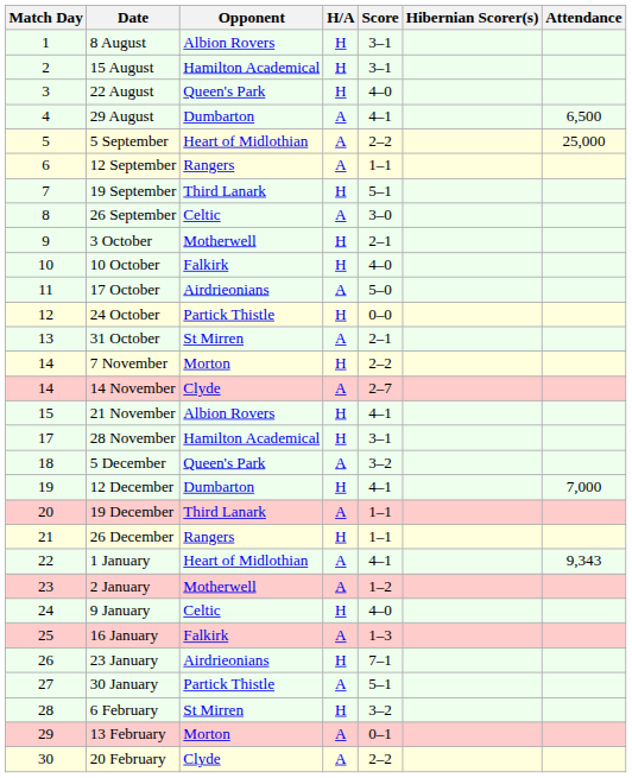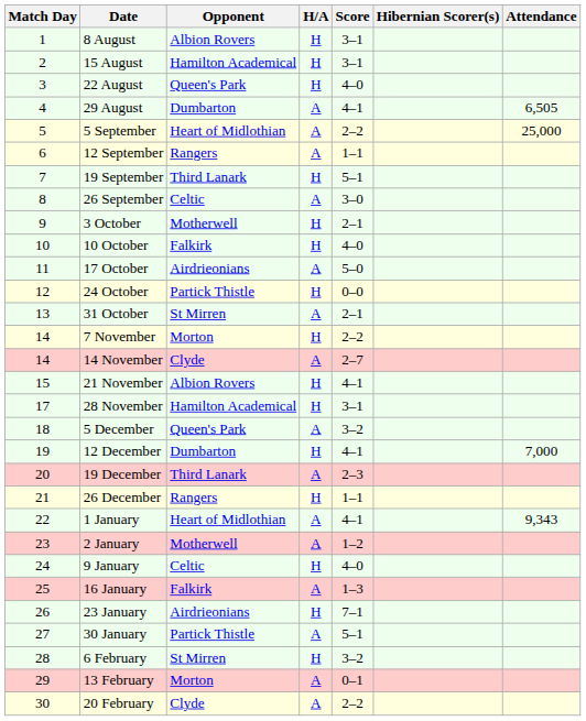 <table class="wikitable" style="text-align:center">
 <tr>
 <th>Match Day</th>
 <th>Date</th>
 <th>Opponent</th>
 <th>H/A</th>
 <th>Score</th>
 <th>Hibernian Scorer(s)</th>
 <th>Attendance</th>
 </tr>
 <tr bgcolor=#EEFFEE>
 <td>1</td>
 <td align=left>8 August</td>
 <td align=left><a href='#'>Albion Rovers</a></td>
 <td><a href='#'>H</a></td>
 <td>3–1</td>
 <td align=left></td>
 <td></td>
 </tr>
 <tr bgcolor=#EEFFEE>
 <td>2</td>
 <td align=left>15 August</td>
 <td align=left><a href='#'>Hamilton Academical</a></td>
 <td><a href='#'>H</a></td>
 <td>3–1</td>
 <td align=left></td>
 <td></td>
 </tr>
 <tr bgcolor=#EEFFEE>
 <td>3</td>
 <td align=left>22 August</td>
 <td align=left><a href='#'>Queen's Park</a></td>
 <td><a href='#'>H</a></td>
 <td>4–0</td>
 <td align=left></td>
 <td></td>
 </tr>
 <tr bgcolor=#EEFFEE>
 <td>4</td>
 <td align=left>29 August</td>
 <td align=left><a href='#'>Dumbarton</a></td>
 <td><a href='#'>A</a></td>
 <td>4–1</td>
 <td align=left></td>
-<td>6,500</td>
+<td>6,505</td>
 </tr>
 <tr bgcolor=#FFFFDD>
 <td>5</td>
 <td align=left>5 September</td>
 <td align=left><a href='#'>Heart of Midlothian</a></td>
 <td><a href='#'>A</a></td>
 <td>2–2</td>
 <td align=left></td>
 <td>25,000</td>
 </tr>
 <tr bgcolor=#FFFFDD>
 <td>6</td>
 <td align=left>12 September</td>
 <td align=left><a href='#'>Rangers</a></td>
 <td><a href='#'>A</a></td>
 <td>1–1</td>
 <td align=left></td>
 <td></td>
 </tr>
 <tr bgcolor=#EEFFEE>
 <td>7</td>
 <td align=left>19 September</td>
 <td align=left><a href='#'>Third Lanark</a></td>
 <td><a href='#'>H</a></td>
 <td>5–1</td>
 <td align=left></td>
 <td></td>
 </tr>
 <tr bgcolor=#EEFFEE>
 <td>8</td>
 <td align=left>26 September</td>
 <td align=left><a href='#'>Celtic</a></td>
 <td><a href='#'>A</a></td>
 <td>3–0</td>
 <td align=left></td>
 <td></td>
 </tr>
 <tr bgcolor=#EEFFEE>
 <td>9</td>
 <td align=left>3 October</td>
 <td align=left><a href='#'>Motherwell</a></td>
 <td><a href='#'>H</a></td>
 <td>2–1</td>
 <td align=left></td>
 <td></td>
 </tr>
 <tr bgcolor=#EEFFEE>
 <td>10</td>
 <td align=left>10 October</td>
 <td align=left><a href='#'>Falkirk</a></td>
 <td><a href='#'>H</a></td>
 <td>4–0</td>
 <td align=left></td>
 <td></td>
 </tr>
 <tr bgcolor=#EEFFEE>
 <td>11</td>
 <td align=left>17 October</td>
 <td align=left><a href='#'>Airdrieonians</a></td>
 <td><a href='#'>A</a></td>
 <td>5–0</td>
 <td align=left></td>
 <td></td>
 </tr>
 <tr bgcolor=#FFFFDD>
 <td>12</td>
 <td align=left>24 October</td>
 <td align=left><a href='#'>Partick Thistle</a></td>
 <td><a href='#'>H</a></td>
 <td>0–0</td>
 <td align=left></td>
 <td></td>
 </tr>
 <tr bgcolor=#EEFFEE>
 <td>13</td>
 <td align=left>31 October</td>
 <td align=left><a href='#'>St Mirren</a></td>
 <td><a href='#'>A</a></td>
 <td>2–1</td>
 <td align=left></td>
 <td></td>
 </tr>
 <tr bgcolor=#FFFFDD>
 <td>14</td>
 <td align=left>7 November</td>
 <td align=left><a href='#'>Morton</a></td>
 <td><a href='#'>H</a></td>
 <td>2–2</td>
 <td align=left></td>
 <td></td>
 </tr>
 <tr bgcolor=#FFCCCC>
 <td>14</td>
 <td align=left>14 November</td>
 <td align=left><a href='#'>Clyde</a></td>
 <td><a href='#'>A</a></td>
 <td>2–7</td>
 <td align=left></td>
 <td></td>
 </tr>
 <tr bgcolor=#EEFFEE>
 <td>15</td>
 <td align=left>21 November</td>
 <td align=left><a href='#'>Albion Rovers</a></td>
 <td><a href='#'>H</a></td>
 <td>4–1</td>
 <td align=left></td>
 <td></td>
 </tr>
 <tr bgcolor=#EEFFEE>
 <td>17</td>
 <td align=left>28 November</td>
 <td align=left><a href='#'>Hamilton Academical</a></td>
 <td><a href='#'>H</a></td>
 <td>3–1</td>
 <td align=left></td>
 <td></td>
 </tr>
 <tr bgcolor=#EEFFEE>
 <td>18</td>
 <td align=left>5 December</td>
 <td align=left><a href='#'>Queen's Park</a></td>
 <td><a href='#'>A</a></td>
 <td>3–2</td>
 <td align=left></td>
 <td></td>
 </tr>
 <tr bgcolor=#EEFFEE>
 <td>19</td>
 <td align=left>12 December</td>
 <td align=left><a href='#'>Dumbarton</a></td>
 <td><a href='#'>H</a></td>
 <td>4–1</td>
 <td align=left></td>
 <td>7,000</td>
 </tr>
 <tr bgcolor=#FFCCCC>
 <td>20</td>
 <td align=left>19 December</td>
 <td align=left><a href='#'>Third Lanark</a></td>
 <td><a href='#'>A</a></td>
-<td>1–1</td>
+<td>2–3</td>
 <td align=left></td>
 <td></td>
 </tr>
 <tr bgcolor=#FFFFDD>
 <td>21</td>
 <td align=left>26 December</td>
 <td align=left><a href='#'>Rangers</a></td>
 <td><a href='#'>H</a></td>
 <td>1–1</td>
 <td align=left></td>
 <td></td>
 </tr>
 <tr bgcolor=#EEFFEE>
 <td>22</td>
 <td align=left>1 January</td>
 <td align=left><a href='#'>Heart of Midlothian</a></td>
 <td><a href='#'>A</a></td>
 <td>4–1</td>
 <td align=left></td>
 <td>9,343</td>
 </tr>
 <tr bgcolor=#FFCCCC>
 <td>23</td>
 <td align=left>2 January</td>
 <td align=left><a href='#'>Motherwell</a></td>
 <td><a href='#'>A</a></td>
 <td>1–2</td>
 <td align=left></td>
 <td></td>
 </tr>
 <tr bgcolor=#EEFFEE>
 <td>24</td>
 <td align=left>9 January</td>
 <td align=left><a href='#'>Celtic</a></td>
 <td><a href='#'>H</a></td>
 <td>4–0</td>
 <td align=left></td>
 <td></td>
 </tr>
 <tr bgcolor=#FFCCCC>
 <td>25</td>
 <td align=left>16 January</td>
 <td align=left><a href='#'>Falkirk</a></td>
 <td><a href='#'>A</a></td>
 <td>1–3</td>
 <td align=left></td>
 <td></td>
 </tr>
 <tr bgcolor=#EEFFEE>
 <td>26</td>
 <td align=left>23 January</td>
 <td align=left><a href='#'>Airdrieonians</a></td>
 <td><a href='#'>H</a></td>
 <td>7–1</td>
 <td align=left></td>
 <td></td>
 </tr>
 <tr bgcolor=#EEFFEE>
 <td>27</td>
 <td align=left>30 January</td>
 <td align=left><a href='#'>Partick Thistle</a></td>
 <td><a href='#'>A</a></td>
 <td>5–1</td>
 <td align=left></td>
 <td></td>
 </tr>
 <tr bgcolor=#EEFFEE>
 <td>28</td>
 <td align=left>6 February</td>
 <td align=left><a href='#'>St Mirren</a></td>
 <td><a href='#'>H</a></td>
 <td>3–2</td>
 <td align=left></td>
 <td></td>
 </tr>
 <tr bgcolor=#FFCCCC>
 <td>29</td>
 <td align=left>13 February</td>
 <td align=left><a href='#'>Morton</a></td>
 <td><a href='#'>A</a></td>
 <td>0–1</td>
 <td align=left></td>
 <td></td>
 </tr>
 <tr bgcolor=#FFFFDD>
 <td>30</td>
 <td align=left>20 February</td>
 <td align=left><a href='#'>Clyde</a></td>
 <td><a href='#'>A</a></td>
 <td>2–2</td>
 <td align=left></td>
 <td></td>
 </tr>
 </table>
